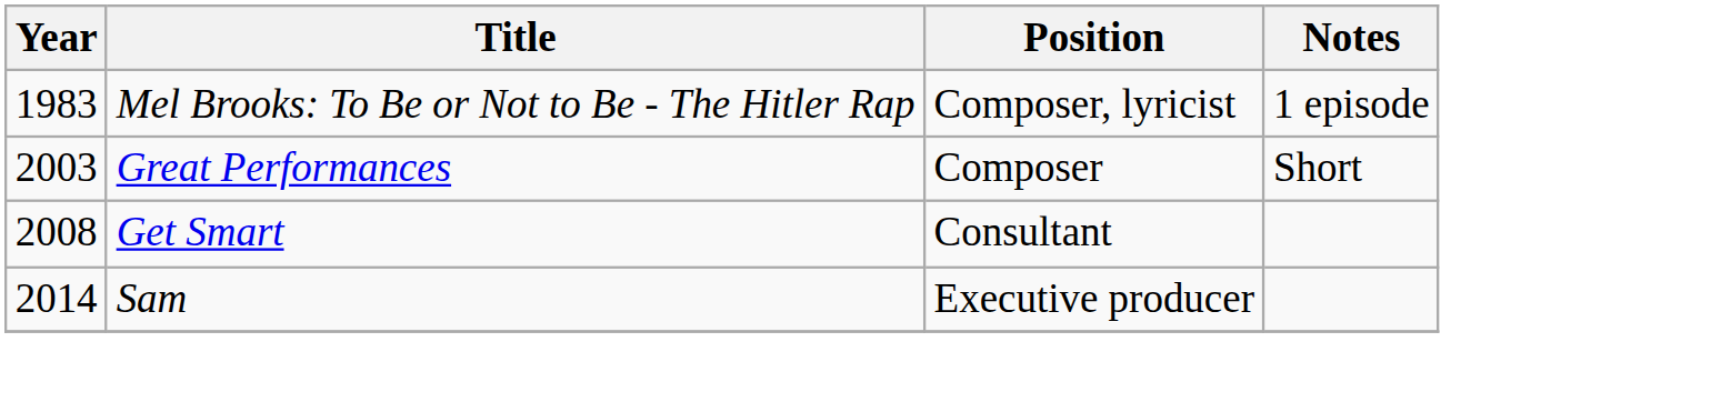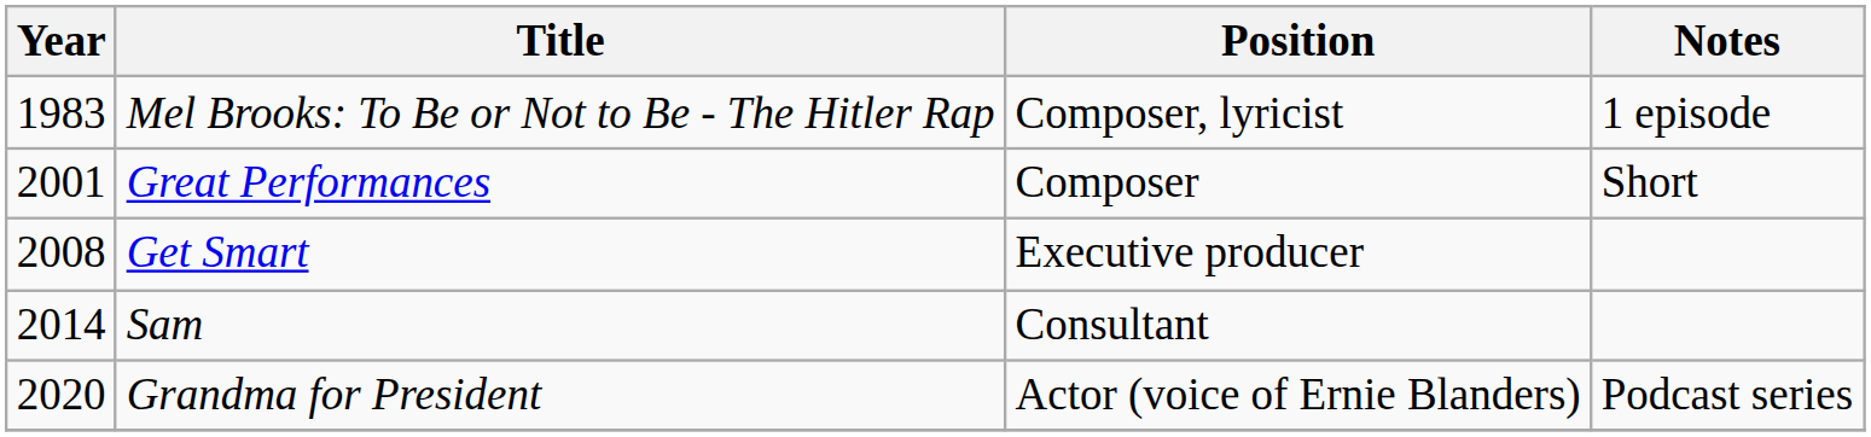 <table class="wikitable unsortable">
 <tr>
 <th>Year</th>
 <th>Title</th>
 <th>Position</th>
 <th>Notes</th>
 </tr>
 <tr>
 <td>1983</td>
 <td><em>Mel Brooks: To Be or Not to Be - The Hitler Rap</em></td>
 <td>Composer, lyricist</td>
 <td>1 episode</td>
 </tr>
 <tr>
-<td>2003</td>
+<td>2001</td>
 <td><em><a href='#'>Great Performances</a></em></td>
 <td>Composer</td>
 <td>Short</td>
 </tr>
 <tr>
 <td>2008</td>
 <td><em><a href='#'>Get Smart</a></em></td>
-<td>Consultant</td>
+<td>Executive producer</td>
 <td></td>
 </tr>
 <tr>
 <td>2014</td>
 <td><em>Sam</em></td>
-<td>Executive producer</td>
+<td>Consultant</td>
 <td></td>
+</tr>
+<tr>
+<td>2020</td>
+<td><em>Grandma for President</em></td>
+<td>Actor (voice of Ernie Blanders)</td>
+<td>Podcast series</td>
 </tr>
 <tr>
 </tr>
 </table>
